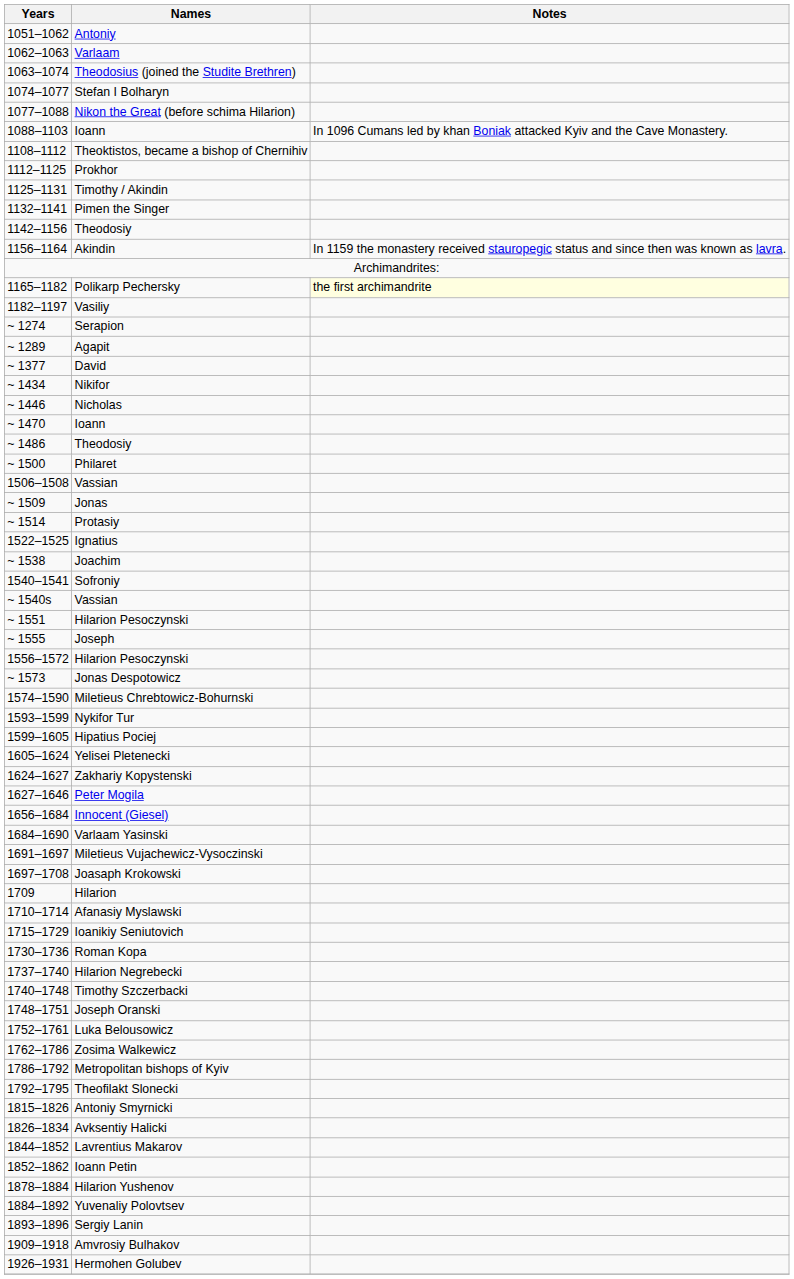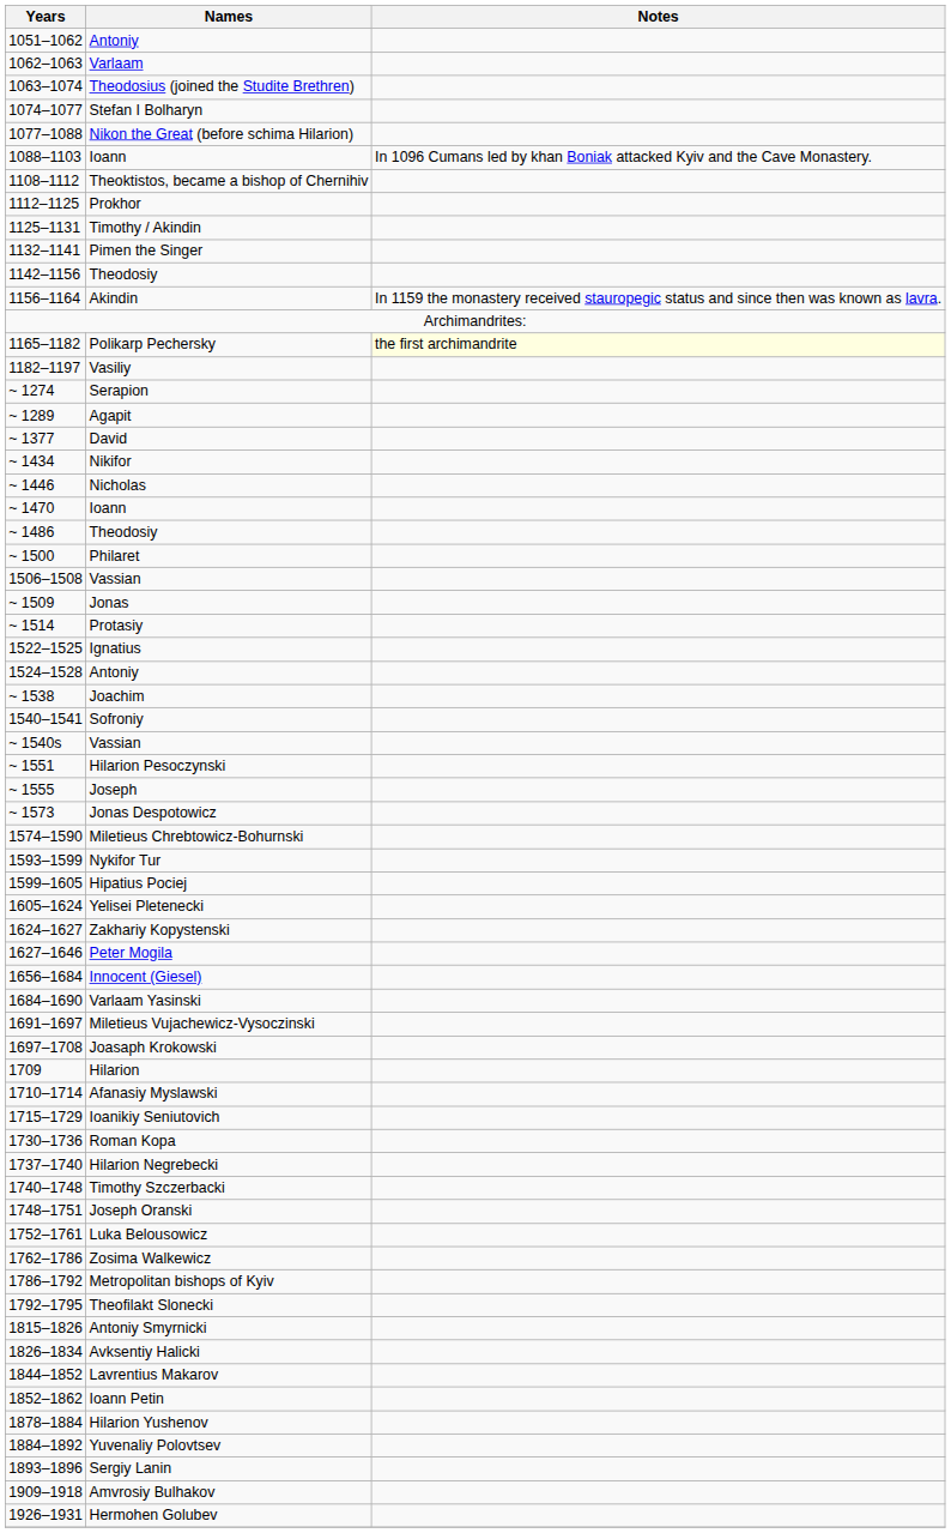 <table class="wikitable collapsible autocollapse">
 <tr>
 <th>Years</th>
 <th>Names</th>
 <th>Notes</th>
 </tr>
 <tr>
 <td>1051–1062</td>
 <td><a href='#'>Antoniy</a></td>
 <td></td>
 </tr>
 <tr>
 <td>1062–1063</td>
 <td><a href='#'>Varlaam</a></td>
 <td></td>
 </tr>
 <tr>
 <td>1063–1074</td>
 <td><a href='#'>Theodosius</a> (joined the <a href='#'>Studite Brethren</a>)</td>
 <td></td>
 </tr>
 <tr>
 <td>1074–1077</td>
 <td>Stefan I Bolharyn</td>
 <td></td>
 </tr>
 <tr>
 <td>1077–1088</td>
 <td><a href='#'>Nikon the Great</a> (before schima Hilarion)</td>
 <td></td>
 </tr>
 <tr>
 <td>1088–1103</td>
 <td>Ioann</td>
 <td>In 1096 Cumans led by khan <a href='#'>Boniak</a> attacked Kyiv and the Cave Monastery.</td>
 </tr>
 <tr>
 <td>1108–1112</td>
 <td>Theoktistos, became a bishop of Chernihiv</td>
 <td></td>
 </tr>
 <tr>
 <td>1112–1125</td>
 <td>Prokhor</td>
 <td></td>
 </tr>
 <tr>
 <td>1125–1131</td>
 <td>Timothy / Akindin</td>
 <td></td>
 </tr>
 <tr>
 <td>1132–1141</td>
 <td>Pimen the Singer</td>
 <td></td>
 </tr>
 <tr>
 <td>1142–1156</td>
 <td>Theodosiy</td>
 <td></td>
 </tr>
 <tr>
 <td>1156–1164</td>
 <td>Akindin</td>
 <td>In 1159 the monastery received <a href='#'>stauropegic</a> status and since then was known as <a href='#'>lavra</a>.</td>
 </tr>
 <tr>
 <td colspan=3 align=center>Archimandrites:</td>
 </tr>
 <tr>
 <td>1165–1182</td>
 <td>Polikarp Pechersky</td>
 <td style="background: lightyellow;">the first archimandrite</td>
 </tr>
 <tr>
 <td>1182–1197</td>
 <td>Vasiliy</td>
 <td></td>
 </tr>
 <tr>
 <td>~ 1274</td>
 <td>Serapion</td>
 <td></td>
 </tr>
 <tr>
 <td>~ 1289</td>
 <td>Agapit</td>
 <td></td>
 </tr>
 <tr>
 <td>~ 1377</td>
 <td>David</td>
 <td></td>
 </tr>
 <tr>
 <td>~ 1434</td>
 <td>Nikifor</td>
 <td></td>
 </tr>
 <tr>
 <td>~ 1446</td>
 <td>Nicholas</td>
 <td></td>
 </tr>
 <tr>
 <td>~ 1470</td>
 <td>Ioann</td>
 <td></td>
 </tr>
 <tr>
 <td>~ 1486</td>
 <td>Theodosiy</td>
 <td></td>
 </tr>
 <tr>
 <td>~ 1500</td>
 <td>Philaret</td>
 <td></td>
 </tr>
 <tr>
 <td>1506–1508</td>
 <td>Vassian</td>
 <td></td>
 </tr>
 <tr>
 <td>~ 1509</td>
 <td>Jonas</td>
 <td></td>
 </tr>
 <tr>
 <td>~ 1514</td>
 <td>Protasiy</td>
 <td></td>
 </tr>
 <tr>
 <td>1522–1525</td>
 <td>Ignatius</td>
 <td></td>
 </tr>
 <tr>
+<td>1524–1528</td>
+<td>Antoniy</td>
+<td></td>
+</tr>
+<tr>
 <td>~ 1538</td>
 <td>Joachim</td>
 <td></td>
 </tr>
 <tr>
 <td>1540–1541</td>
 <td>Sofroniy</td>
 <td></td>
 </tr>
 <tr>
 <td>~ 1540s</td>
 <td>Vassian</td>
 <td></td>
 </tr>
 <tr>
 <td>~ 1551</td>
 <td>Hilarion Pesoczynski</td>
 <td></td>
 </tr>
 <tr>
 <td>~ 1555</td>
 <td>Joseph</td>
-<td></td>
-</tr>
-<tr>
-<td>1556–1572</td>
-<td>Hilarion Pesoczynski</td>
 <td></td>
 </tr>
 <tr>
 <td>~ 1573</td>
 <td>Jonas Despotowicz</td>
 <td></td>
 </tr>
 <tr>
 <td>1574–1590</td>
 <td>Miletieus Chrebtowicz-Bohurnski</td>
 <td></td>
 </tr>
 <tr>
 <td>1593–1599</td>
 <td>Nykifor Tur</td>
 <td></td>
 </tr>
 <tr>
 <td>1599–1605</td>
 <td>Hipatius Pociej</td>
 <td></td>
 </tr>
 <tr>
 <td>1605–1624</td>
 <td>Yelisei Pletenecki</td>
 <td></td>
 </tr>
 <tr>
 <td>1624–1627</td>
 <td>Zakhariy Kopystenski</td>
 <td></td>
 </tr>
 <tr>
 <td>1627–1646</td>
 <td><a href='#'>Peter Mogila</a></td>
 <td></td>
 </tr>
 <tr>
 <td>1656–1684</td>
 <td><a href='#'>Innocent (Giesel)</a></td>
 <td></td>
 </tr>
 <tr>
 <td>1684–1690</td>
 <td>Varlaam Yasinski</td>
 <td></td>
 </tr>
 <tr>
 <td>1691–1697</td>
 <td>Miletieus Vujachewicz-Vysoczinski</td>
 <td></td>
 </tr>
 <tr>
 <td>1697–1708</td>
 <td>Joasaph Krokowski</td>
 <td></td>
 </tr>
 <tr>
 <td>1709</td>
 <td>Hilarion</td>
 <td></td>
 </tr>
 <tr>
 <td>1710–1714</td>
 <td>Afanasiy Myslawski</td>
 <td></td>
 </tr>
 <tr>
 <td>1715–1729</td>
 <td>Ioanikiy Seniutovich</td>
 <td></td>
 </tr>
 <tr>
 <td>1730–1736</td>
 <td>Roman Kopa</td>
 <td></td>
 </tr>
 <tr>
 <td>1737–1740</td>
 <td>Hilarion Negrebecki</td>
 <td></td>
 </tr>
 <tr>
 <td>1740–1748</td>
 <td>Timothy Szczerbacki</td>
 <td></td>
 </tr>
 <tr>
 <td>1748–1751</td>
 <td>Joseph Oranski</td>
 <td></td>
 </tr>
 <tr>
 <td>1752–1761</td>
 <td>Luka Belousowicz</td>
 <td></td>
 </tr>
 <tr>
 <td>1762–1786</td>
 <td>Zosima Walkewicz</td>
 <td></td>
 </tr>
 <tr>
 <td>1786–1792</td>
 <td>Metropolitan bishops of Kyiv</td>
 <td></td>
 </tr>
 <tr>
 <td>1792–1795</td>
 <td>Theofilakt Slonecki</td>
 <td></td>
 </tr>
 <tr>
 <td>1815–1826</td>
 <td>Antoniy Smyrnicki</td>
 <td></td>
 </tr>
 <tr>
 <td>1826–1834</td>
 <td>Avksentiy Halicki</td>
 <td></td>
 </tr>
 <tr>
 <td>1844–1852</td>
 <td>Lavrentius Makarov</td>
 <td></td>
 </tr>
 <tr>
 <td>1852–1862</td>
 <td>Ioann Petin</td>
 <td></td>
 </tr>
 <tr>
 <td>1878–1884</td>
 <td>Hilarion Yushenov</td>
 <td></td>
 </tr>
 <tr>
 <td>1884–1892</td>
 <td>Yuvenaliy Polovtsev</td>
 <td></td>
 </tr>
 <tr>
 <td>1893–1896</td>
 <td>Sergiy Lanin</td>
 <td></td>
 </tr>
 <tr>
 <td>1909–1918</td>
 <td>Amvrosiy Bulhakov</td>
 <td></td>
 </tr>
 <tr>
 <td>1926–1931</td>
 <td>Hermohen Golubev</td>
 <td></td>
 </tr>
 <tr>
 </tr>
 </table>
